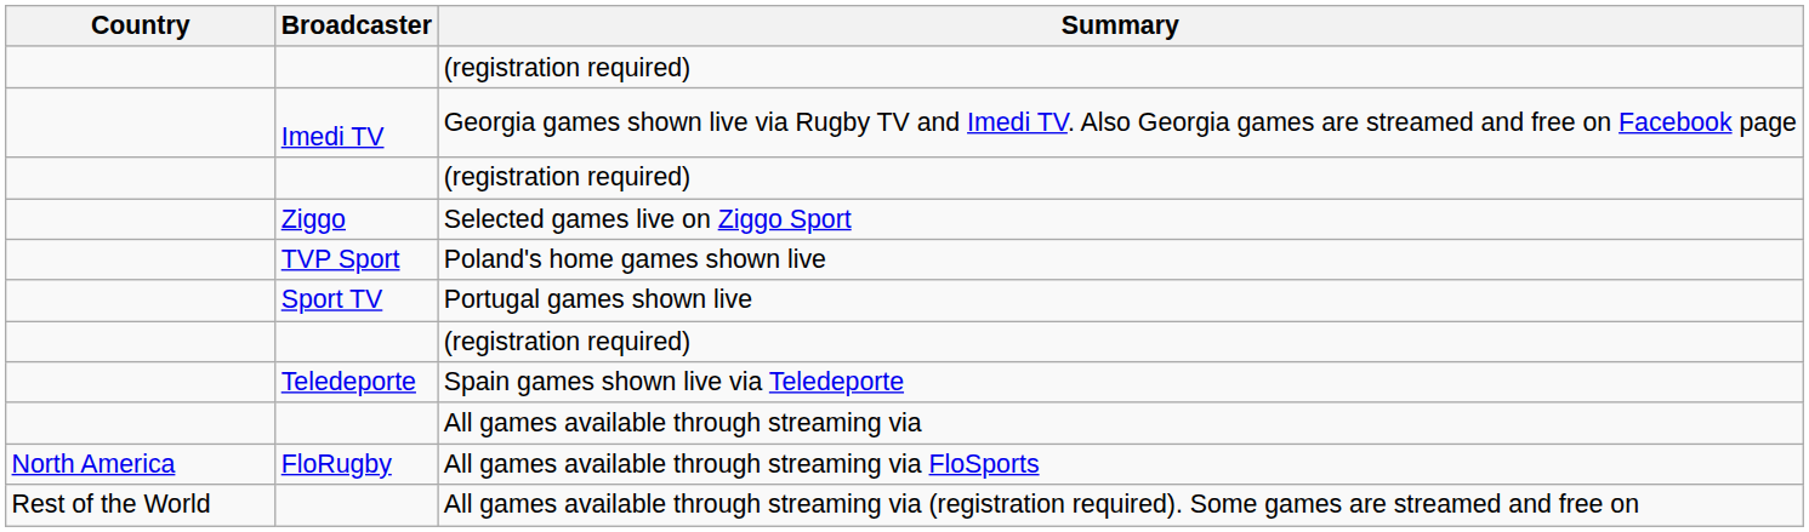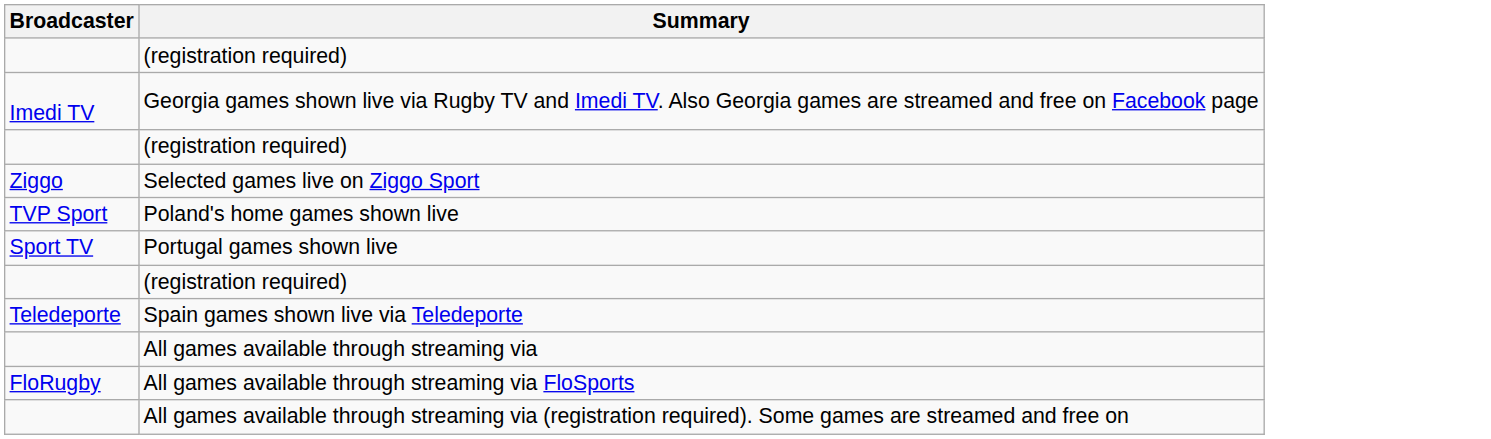 <table class="wikitable">
 <tr>
-<th width=15%>Country</th>
 <th>Broadcaster</th>
 <th>Summary</th>
 </tr>
 <tr>
 <td></td>
-<td></td>
 <td> (registration required)</td>
 </tr>
 <tr>
-<td></td>
 <td><br><a href='#'>Imedi TV</a></td>
 <td>Georgia games shown live via Rugby TV and <a href='#'>Imedi TV</a>. Also Georgia games are streamed and free on  <a href='#'>Facebook</a> page</td>
 </tr>
 <tr>
 <td></td>
-<td></td>
 <td> (registration required)</td>
 </tr>
 <tr>
-<td></td>
 <td><a href='#'>Ziggo</a></td>
 <td>Selected games live on <a href='#'>Ziggo Sport</a></td>
 </tr>
 <tr>
-<td></td>
 <td><a href='#'>TVP Sport</a></td>
 <td>Poland's home games shown live</td>
 </tr>
 <tr>
-<td></td>
 <td><a href='#'>Sport TV</a></td>
 <td>Portugal games shown live</td>
 </tr>
 <tr>
 <td></td>
-<td></td>
 <td> (registration required)</td>
 </tr>
 <tr>
-<td></td>
 <td><a href='#'>Teledeporte</a></td>
 <td>Spain games shown live via <a href='#'>Teledeporte</a></td>
 </tr>
 <tr>
-<td></td>
 <td> </td>
 <td>All games available through streaming via  </td>
 </tr>
 <tr>
-<td><a href='#'>North America</a></td>
 <td><a href='#'>FloRugby</a></td>
 <td>All games available through streaming via <a href='#'>FloSports</a></td>
 </tr>
 <tr>
-<td>Rest of the World</td>
 <td></td>
 <td>All games available through streaming via  (registration required). Some games are streamed and free on </td>
 </tr>
 </table>
